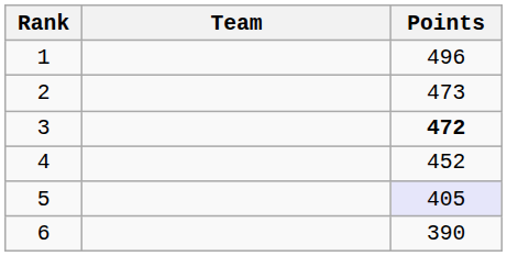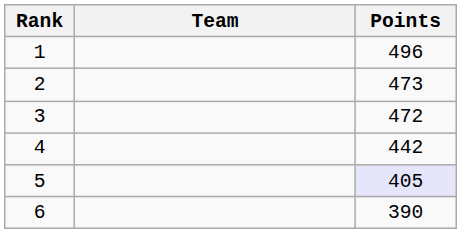 <table class="wikitable" style="text-align:center;">
 <tr>
 <th width=40>Rank</th>
 <th width=180>Team</th>
 <th width=60>Points</th>
 </tr>
 <tr>
 <td>1</td>
 <td align=left></td>
 <td>496</td>
 </tr>
 <tr>
 <td>2</td>
 <td align=left></td>
 <td>473</td>
 </tr>
 <tr>
 <td>3</td>
 <td align=left></td>
-<td><strong>472</strong></td>
+<td>472</td>
 </tr>
 <tr>
 <td>4</td>
 <td align=left></td>
-<td>452</td>
+<td>442</td>
 </tr>
 <tr>
 <td>5</td>
 <td align=left></td>
 <td style="background: lavender;">405</td>
 </tr>
 <tr>
 <td>6</td>
 <td align=left></td>
 <td>390</td>
 </tr>
 </table>
